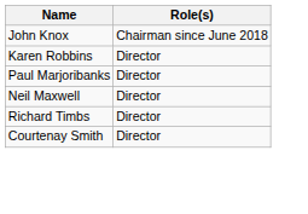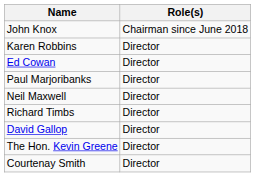 <table class="wikitable">
 <tr>
 <th>Name</th>
 <th>Role(s)</th>
 </tr>
 <tr>
 <td>John Knox</td>
 <td>Chairman since June 2018</td>
 </tr>
 <tr>
 <td>Karen Robbins</td>
+<td>Director</td>
+</tr>
+<tr>
+<td><a href='#'>Ed Cowan</a></td>
 <td>Director</td>
 </tr>
 <tr>
 <td>Paul Marjoribanks</td>
 <td>Director</td>
 </tr>
 <tr>
 <td>Neil Maxwell</td>
 <td>Director</td>
 </tr>
 <tr>
 <td>Richard Timbs</td>
 <td>Director</td>
 </tr>
 <tr>
+<td><a href='#'>David Gallop</a></td>
+<td>Director</td>
+</tr>
+<tr>
+<td>The Hon. <a href='#'>Kevin Greene</a></td>
+<td>Director</td>
+</tr>
+<tr>
 <td>Courtenay Smith</td>
 <td>Director</td>
 </tr>
 </table>
